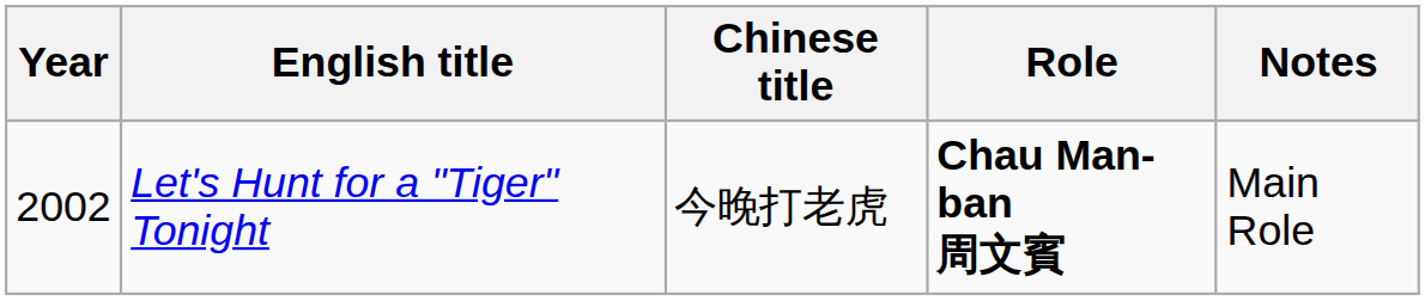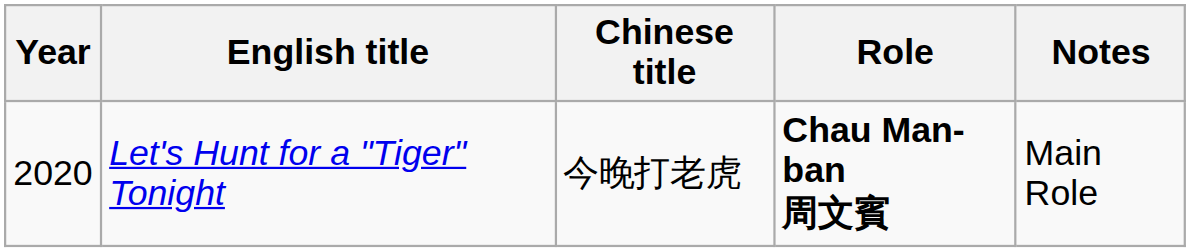 <table class="wikitable sortable" width=60%>
 <tr>
 <th>Year</th>
 <th>English title</th>
 <th>Chinese title</th>
 <th>Role</th>
 <th>Notes</th>
 </tr>
 <tr>
-<td>2002</td>
+<td>2020</td>
 <td><em><a href='#'>Let's Hunt for a "Tiger" Tonight</a></em></td>
 <td>今晚打老虎</td>
 <td><strong>Chau Man-ban<br>周文賓</strong></td>
 <td>Main Role</td>
 </tr>
 </table>
